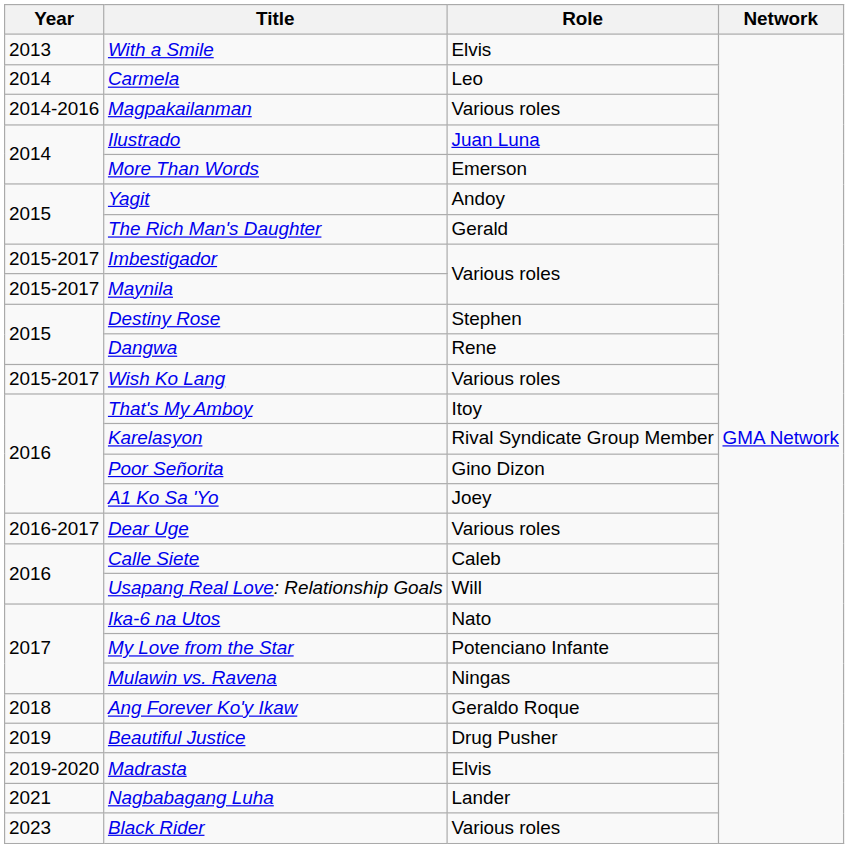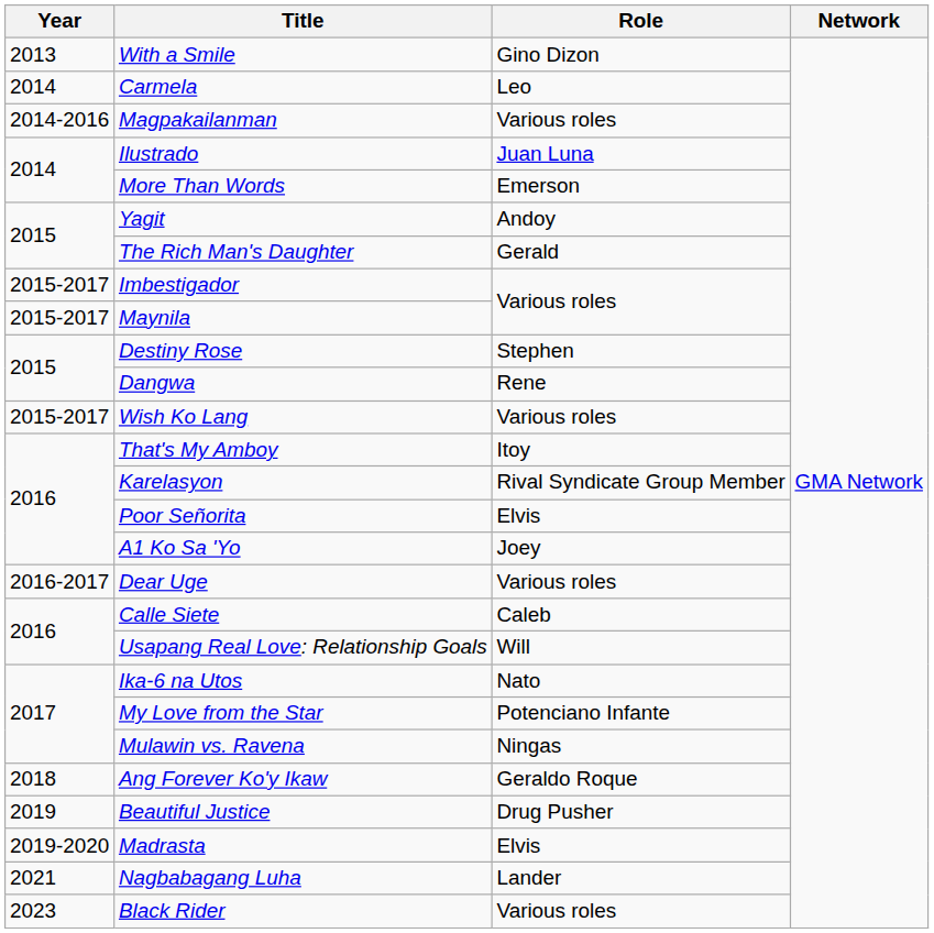 <table class="wikitable plainrowheaders sortable">
 <tr>
 <th scope="col">Year</th>
 <th scope="col">Title</th>
 <th scope="col">Role</th>
 <th scope="col">Network</th>
 </tr>
 <tr>
 <td>2013</td>
 <td><em><a href='#'>With a Smile</a></em></td>
-<td>Elvis</td>
+<td>Gino Dizon </td>
 <td rowspan="28"><a href='#'>GMA Network</a></td>
 </tr>
 <tr>
 <td>2014</td>
 <td><em><a href='#'>Carmela</a></em></td>
 <td>Leo</td>
 </tr>
 <tr>
 <td>2014-2016</td>
 <td><em><a href='#'>Magpakailanman</a></em></td>
 <td>Various roles</td>
 </tr>
 <tr>
 <td rowspan="2">2014</td>
 <td><em><a href='#'>Ilustrado</a></em></td>
 <td><a href='#'>Juan Luna</a></td>
 </tr>
 <tr>
 <td><em><a href='#'>More Than Words</a></em></td>
 <td>Emerson</td>
 </tr>
 <tr>
 <td rowspan="2">2015</td>
 <td><em><a href='#'>Yagit</a></em></td>
 <td>Andoy</td>
 </tr>
 <tr>
 <td><em><a href='#'>The Rich Man's Daughter</a></em></td>
 <td>Gerald</td>
 </tr>
 <tr>
 <td>2015-2017</td>
 <td><em><a href='#'>Imbestigador</a></em></td>
 <td rowspan="2">Various roles</td>
 </tr>
 <tr>
 <td>2015-2017</td>
 <td><em><a href='#'>Maynila</a></em></td>
 </tr>
 <tr>
 <td rowspan="2">2015</td>
 <td><em><a href='#'>Destiny Rose</a></em></td>
 <td>Stephen</td>
 </tr>
 <tr>
 <td><em><a href='#'>Dangwa</a></em></td>
 <td>Rene</td>
 </tr>
 <tr>
 <td>2015-2017</td>
 <td><em><a href='#'>Wish Ko Lang</a></em></td>
 <td>Various roles</td>
 </tr>
 <tr>
 <td rowspan="4">2016</td>
 <td><em><a href='#'>That's My Amboy</a></em></td>
 <td>Itoy </td>
 </tr>
 <tr>
 <td><em><a href='#'>Karelasyon</a></em></td>
 <td>Rival Syndicate Group Member</td>
 </tr>
 <tr>
 <td><em><a href='#'>Poor Señorita</a></em></td>
-<td>Gino Dizon </td>
+<td>Elvis</td>
 </tr>
 <tr>
 <td><em><a href='#'>A1 Ko Sa 'Yo</a></em></td>
 <td>Joey</td>
 </tr>
 <tr>
 <td>2016-2017</td>
 <td><em><a href='#'>Dear Uge</a></em></td>
 <td>Various roles</td>
 </tr>
 <tr>
 <td rowspan="2">2016</td>
 <td><em><a href='#'>Calle Siete</a></em></td>
 <td>Caleb</td>
 </tr>
 <tr>
 <td><em><a href='#'>Usapang Real Love</a>: Relationship Goals</em></td>
 <td>Will</td>
 </tr>
 <tr>
 <td rowspan="3">2017</td>
 <td><em><a href='#'>Ika-6 na Utos</a></em></td>
 <td>Nato</td>
 </tr>
 <tr>
 <td><em><a href='#'>My Love from the Star</a></em></td>
 <td>Potenciano Infante</td>
 </tr>
 <tr>
 <td><em><a href='#'>Mulawin vs. Ravena</a></em></td>
 <td>Ningas</td>
 </tr>
 <tr>
 <td>2018</td>
 <td><em><a href='#'>Ang Forever Ko'y Ikaw</a></em></td>
 <td>Geraldo Roque</td>
 </tr>
 <tr>
 <td>2019</td>
 <td><em><a href='#'>Beautiful Justice</a></em></td>
 <td>Drug Pusher</td>
 </tr>
 <tr>
 <td>2019-2020</td>
 <td><em><a href='#'>Madrasta</a></em></td>
 <td>Elvis</td>
 </tr>
 <tr>
 <td>2021</td>
 <td><a href='#'><em>Nagbabagang Luha</em></a></td>
 <td>Lander</td>
 </tr>
 <tr>
 <td>2023</td>
 <td><a href='#'><em>Black Rider</em></a></td>
 <td>Various roles</td>
 </tr>
 </table>
